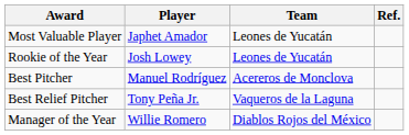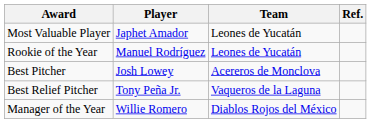 <table class="wikitable">
 <tr>
 <th>Award</th>
 <th>Player</th>
 <th>Team</th>
 <th>Ref.</th>
 </tr>
 <tr>
 <td scope="row">Most Valuable Player</td>
 <td> <a href='#'>Japhet Amador</a></td>
 <td>Leones de Yucatán</td>
 <td align=center></td>
 </tr>
 <tr>
 <td scope="row">Rookie of the Year</td>
-<td> <a href='#'>Josh Lowey</a></td>
+<td> <a href='#'>Manuel Rodríguez</a></td>
 <td><a href='#'>Leones de Yucatán</a></td>
 <td align=center></td>
 </tr>
 <tr>
 <td scope="row">Best Pitcher</td>
-<td> <a href='#'>Manuel Rodríguez</a></td>
+<td> <a href='#'>Josh Lowey</a></td>
 <td><a href='#'>Acereros de Monclova</a></td>
 <td align=center></td>
 </tr>
 <tr>
 <td scope="row">Best Relief Pitcher</td>
 <td> <a href='#'>Tony Peña Jr.</a></td>
 <td><a href='#'>Vaqueros de la Laguna</a></td>
 <td align=center></td>
 </tr>
 <tr>
 <td scope="row">Manager of the Year</td>
 <td> <a href='#'>Willie Romero</a></td>
 <td><a href='#'>Diablos Rojos del México</a></td>
 <td align=center></td>
 </tr>
 </table>
